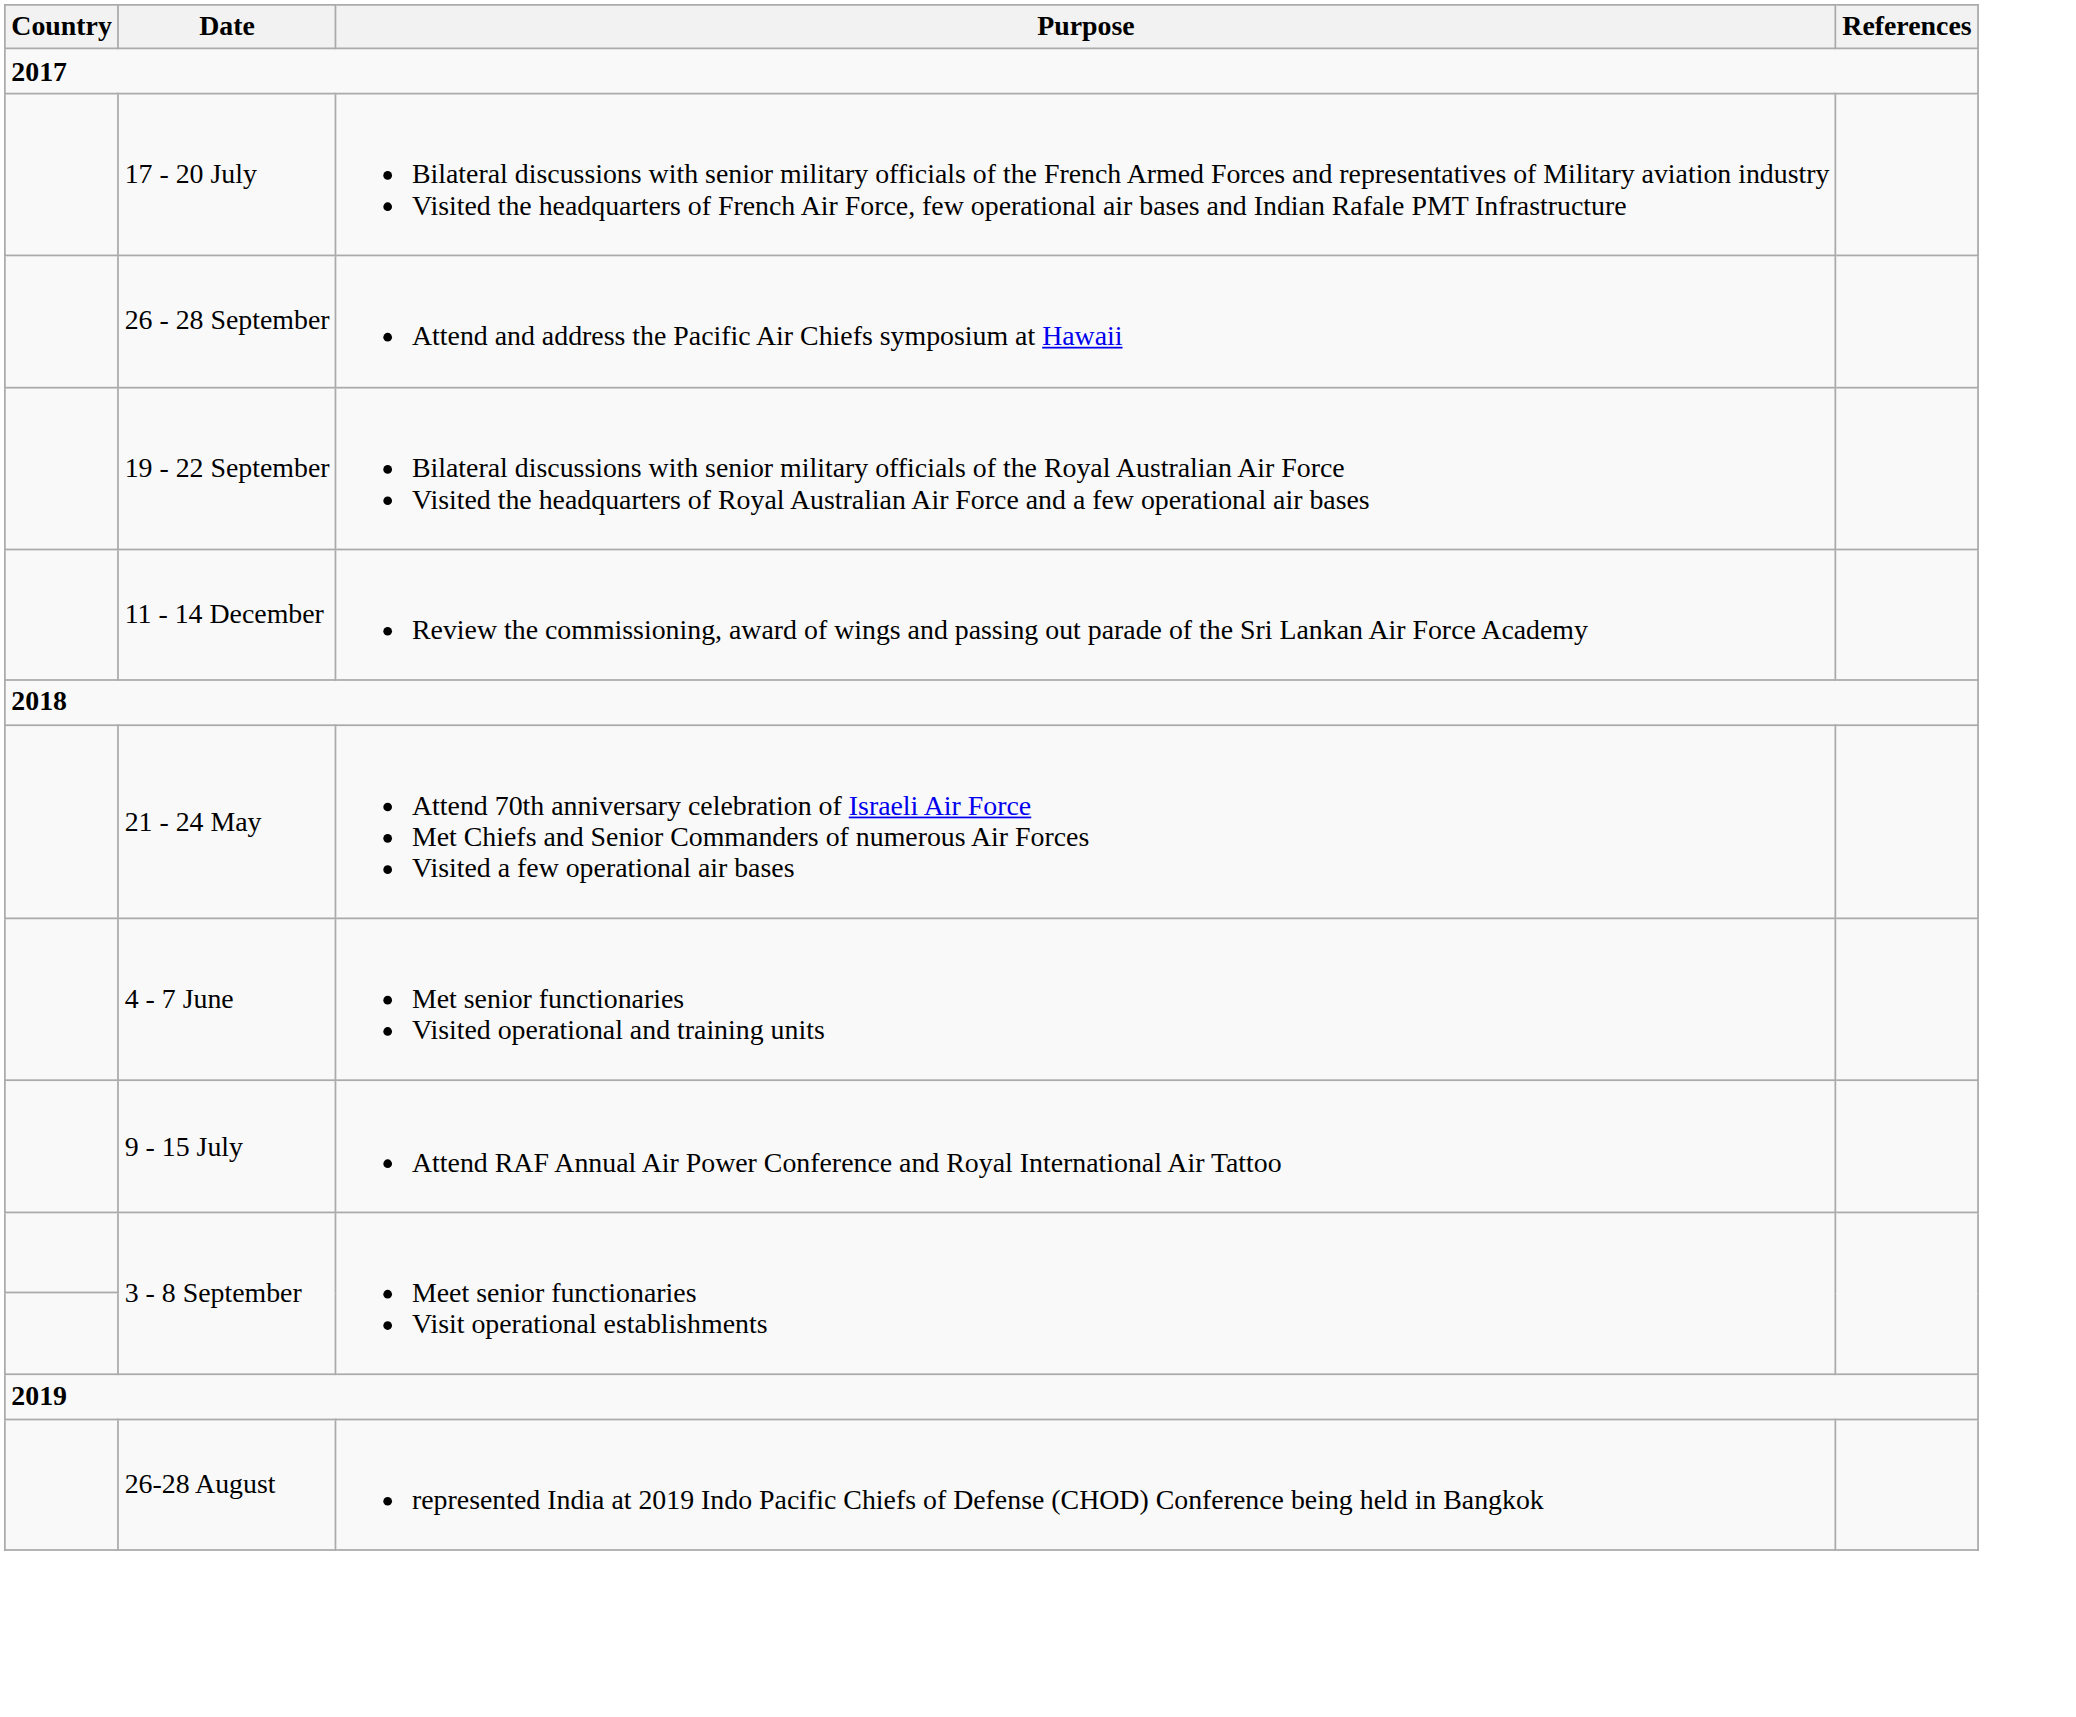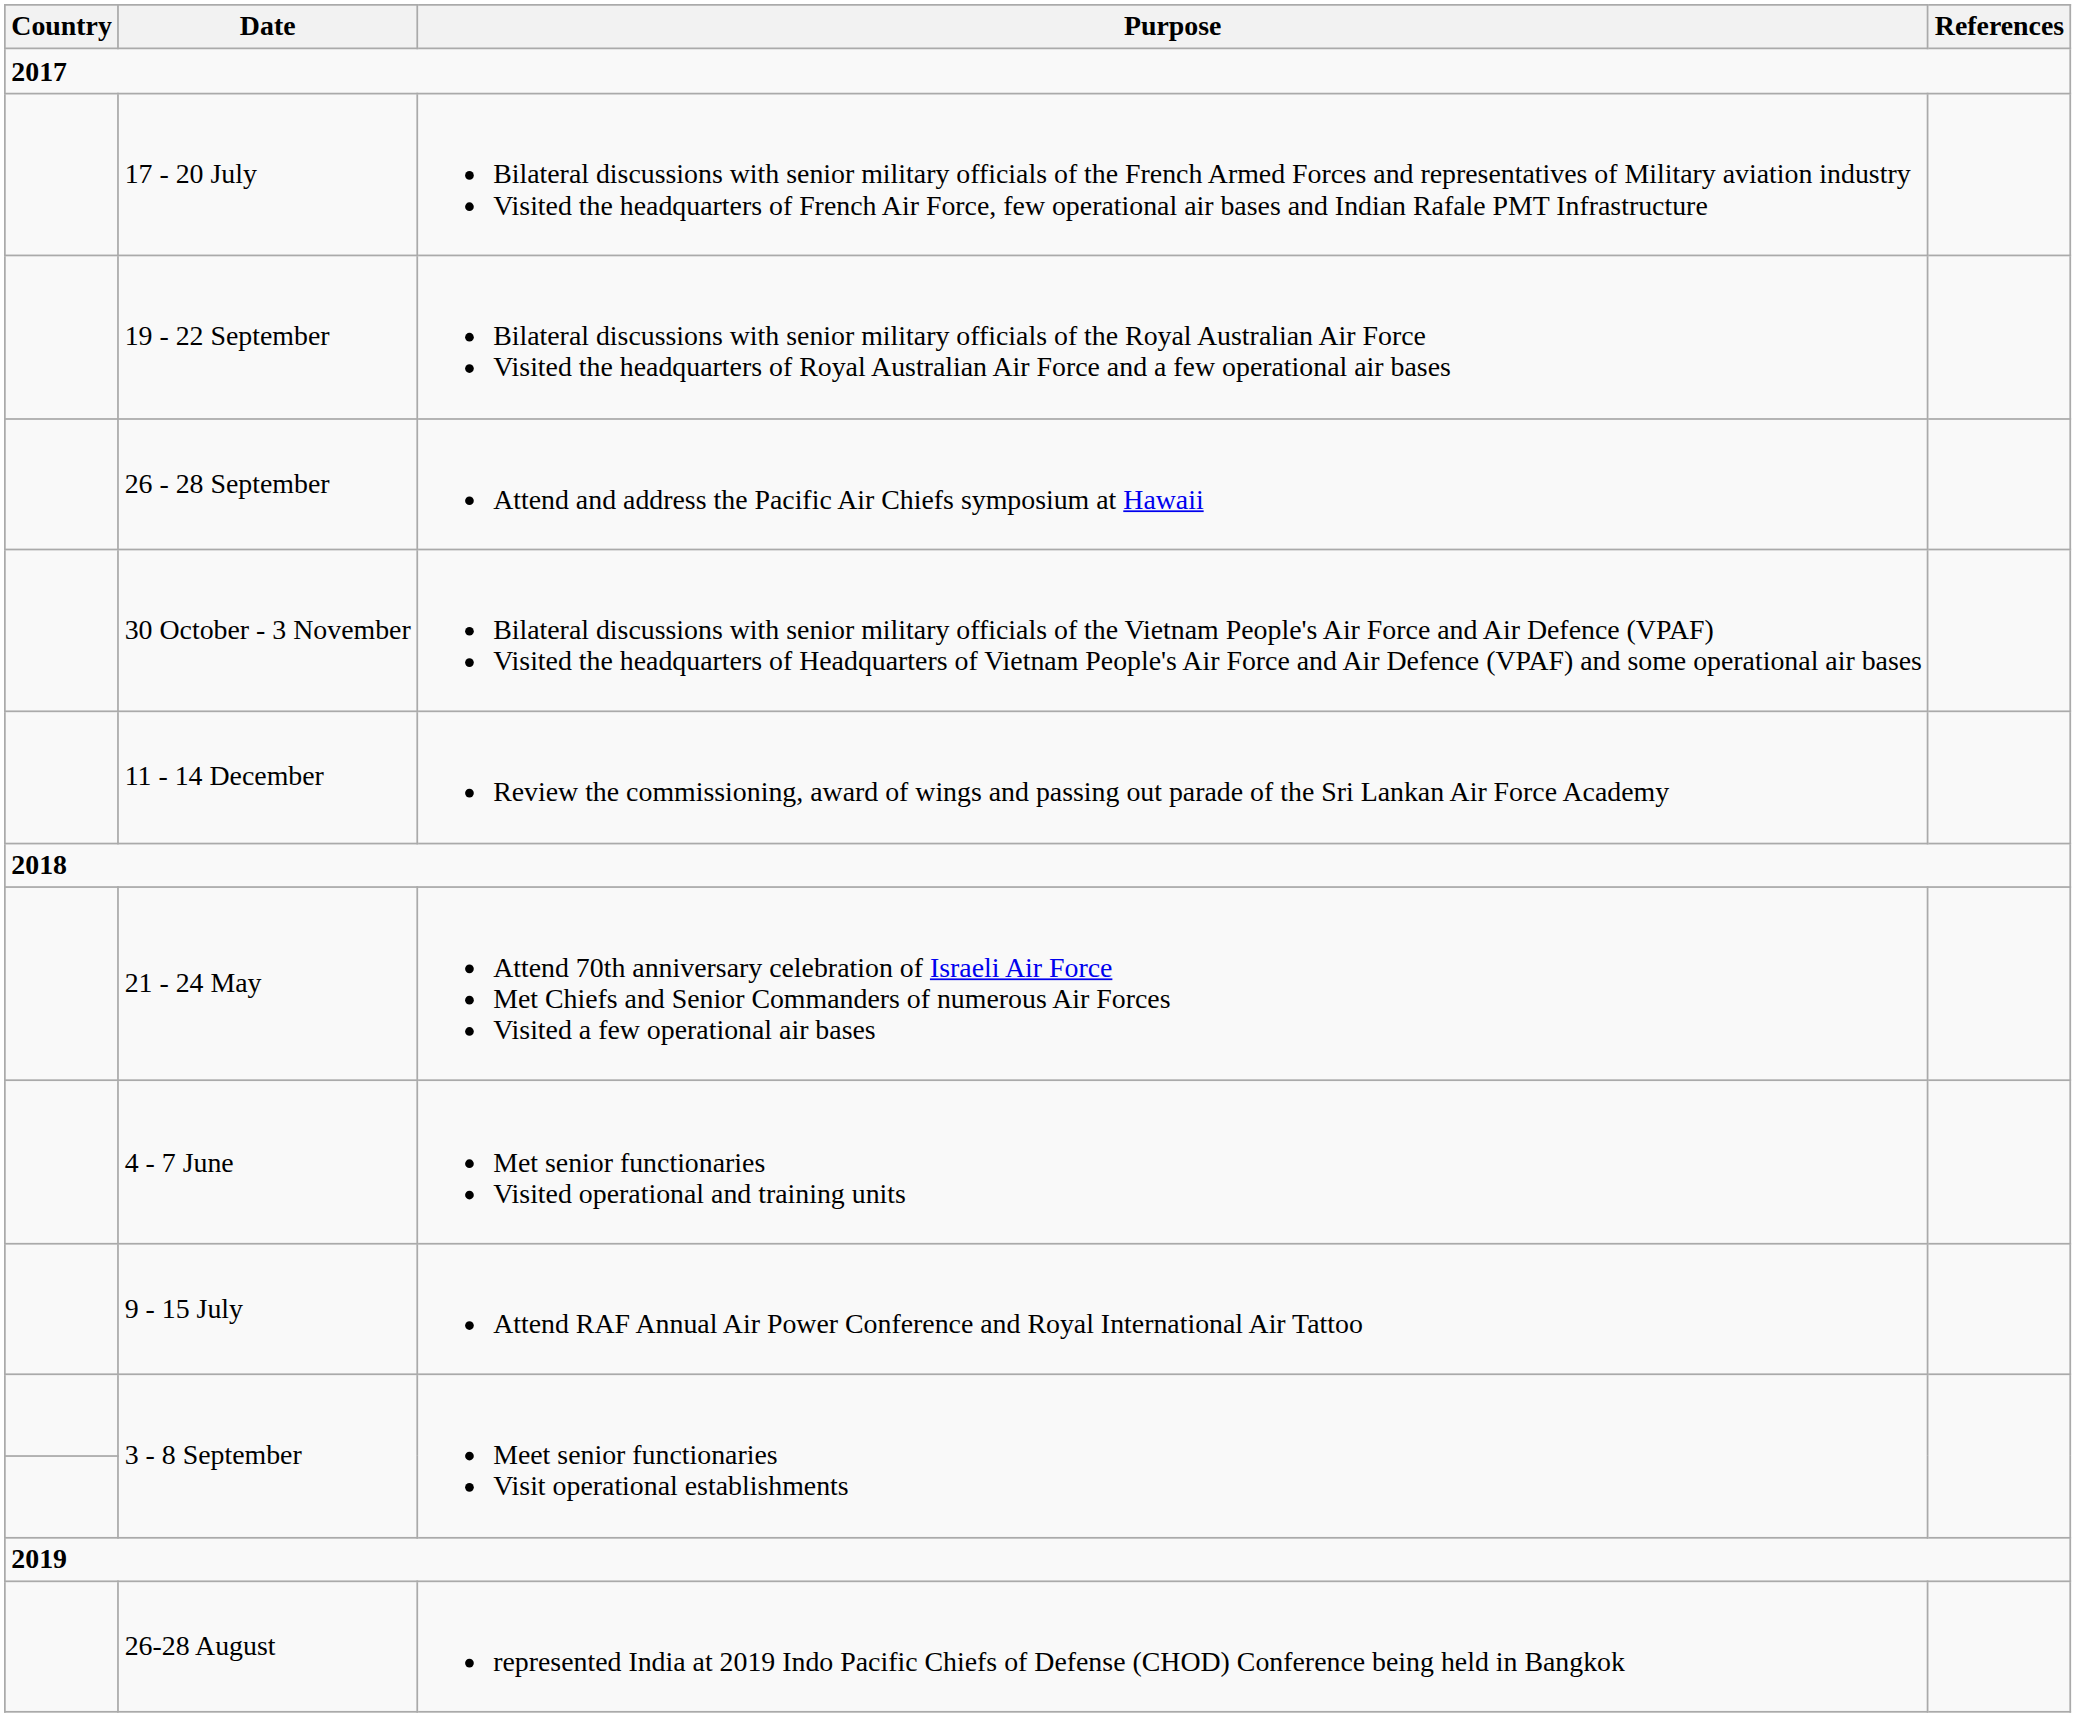 <table class="wikitable">
 <tr>
 <th>Country</th>
 <th>Date</th>
 <th>Purpose</th>
 <th>References</th>
 </tr>
 <tr>
 <td colspan="4"><strong>2017</strong></td>
 </tr>
 <tr>
 <td></td>
 <td>17 - 20 July</td>
 <td><br><ul><li>Bilateral discussions with senior military officials of the French Armed Forces and representatives of Military aviation industry</li><li>Visited the headquarters of French Air Force, few operational air bases and Indian Rafale PMT Infrastructure</li></ul></td>
 <td></td>
 </tr>
 <tr>
 <td></td>
+<td>19 - 22 September</td>
+<td><br><ul><li>Bilateral discussions with senior military officials of the Royal Australian Air Force</li><li>Visited the headquarters of Royal Australian Air Force and a few operational air bases</li></ul></td>
+<td></td>
+</tr>
+<tr>
+<td></td>
 <td>26 - 28 September</td>
 <td><br><ul><li>Attend and address the Pacific Air Chiefs symposium at <a href='#'>Hawaii</a></li></ul></td>
 <td></td>
 </tr>
 <tr>
 <td></td>
-<td>19 - 22 September</td>
-<td><br><ul><li>Bilateral discussions with senior military officials of the Royal Australian Air Force</li><li>Visited the headquarters of Royal Australian Air Force and a few operational air bases</li></ul></td>
+<td>30 October - 3 November</td>
+<td><br><ul><li>Bilateral discussions with senior military officials of the Vietnam People's Air Force and Air Defence (VPAF)</li><li>Visited the headquarters of Headquarters of Vietnam People's Air Force and Air Defence (VPAF) and some operational air bases</li></ul></td>
 <td></td>
 </tr>
 <tr>
 <td></td>
 <td>11 - 14 December</td>
 <td><br><ul><li>Review the commissioning, award of wings and passing out parade of the Sri Lankan Air Force Academy</li></ul></td>
 <td></td>
 </tr>
 <tr>
 <td colspan="4"><strong>2018</strong></td>
 </tr>
 <tr>
 <td></td>
 <td>21 - 24 May</td>
 <td><br><ul><li>Attend 70th anniversary celebration of <a href='#'>Israeli Air Force</a></li><li>Met Chiefs and Senior Commanders of numerous Air Forces</li><li>Visited a few operational air bases</li></ul></td>
 <td></td>
 </tr>
 <tr>
 <td></td>
 <td>4 - 7 June</td>
 <td><br><ul><li>Met senior functionaries</li><li>Visited operational and training units</li></ul></td>
 <td></td>
 </tr>
 <tr>
 <td></td>
 <td>9 - 15 July</td>
 <td><br><ul><li>Attend RAF Annual Air Power Conference and Royal International Air Tattoo</li></ul></td>
 <td></td>
 </tr>
 <tr>
 <td></td>
 <td rowspan="2">3 - 8 September</td>
 <td rowspan="2"><br><ul><li>Meet senior functionaries</li><li>Visit operational establishments</li></ul></td>
 <td rowspan="2"></td>
 </tr>
 <tr>
 <td></td>
 </tr>
 <tr>
 <td colspan="4"><strong>2019</strong></td>
 </tr>
 <tr>
 <td></td>
 <td>26-28 August</td>
 <td><br><ul><li>represented India at 2019 Indo Pacific Chiefs of Defense (CHOD) Conference being held in Bangkok</li></ul></td>
 <td></td>
 </tr>
 </table>
